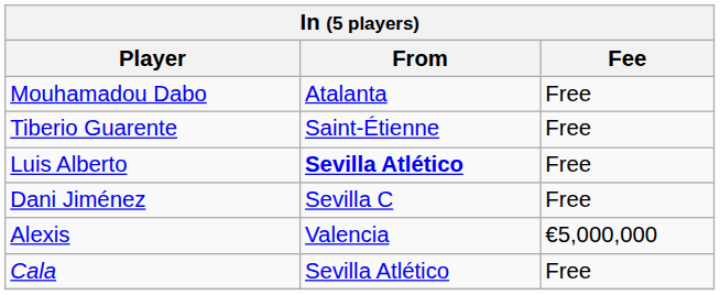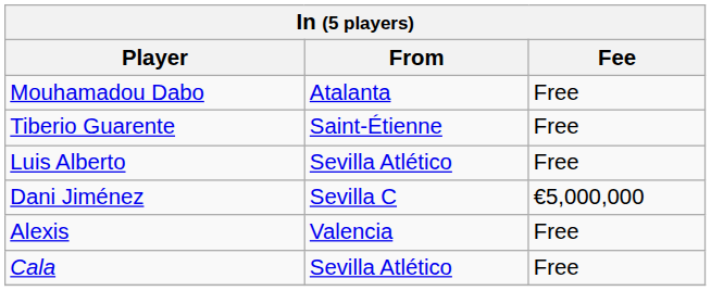 <table class="wikitable collapsible collapsed">
 <tr>
 <th colspan="3" width="500"> <strong>In</strong> <small>(5 players)</small></th>
 </tr>
 <tr>
 <th>Player</th>
 <th>From</th>
 <th>Fee</th>
 </tr>
 <tr>
 <td> <a href='#'>Mouhamadou Dabo</a></td>
 <td> <a href='#'>Atalanta</a></td>
 <td>Free</td>
 </tr>
 <tr>
 <td> <a href='#'>Tiberio Guarente</a></td>
 <td> <a href='#'>Saint-Étienne</a></td>
 <td>Free</td>
 </tr>
 <tr>
 <td> <a href='#'>Luis Alberto</a></td>
-<td><strong> <a href='#'>Sevilla Atlético</a></strong></td>
+<td> <a href='#'>Sevilla Atlético</a></td>
 <td>Free</td>
 </tr>
 <tr>
 <td> <a href='#'>Dani Jiménez</a></td>
 <td> <a href='#'>Sevilla C</a></td>
-<td>Free</td>
+<td>€5,000,000</td>
 </tr>
 <tr>
 <td> <a href='#'>Alexis</a></td>
 <td> <a href='#'>Valencia</a></td>
-<td>€5,000,000</td>
+<td>Free</td>
 </tr>
 <tr>
 <td> <em><a href='#'>Cala</a></em></td>
 <td> <a href='#'>Sevilla Atlético</a></td>
 <td>Free</td>
 </tr>
 <tr>
 </tr>
 </table>
